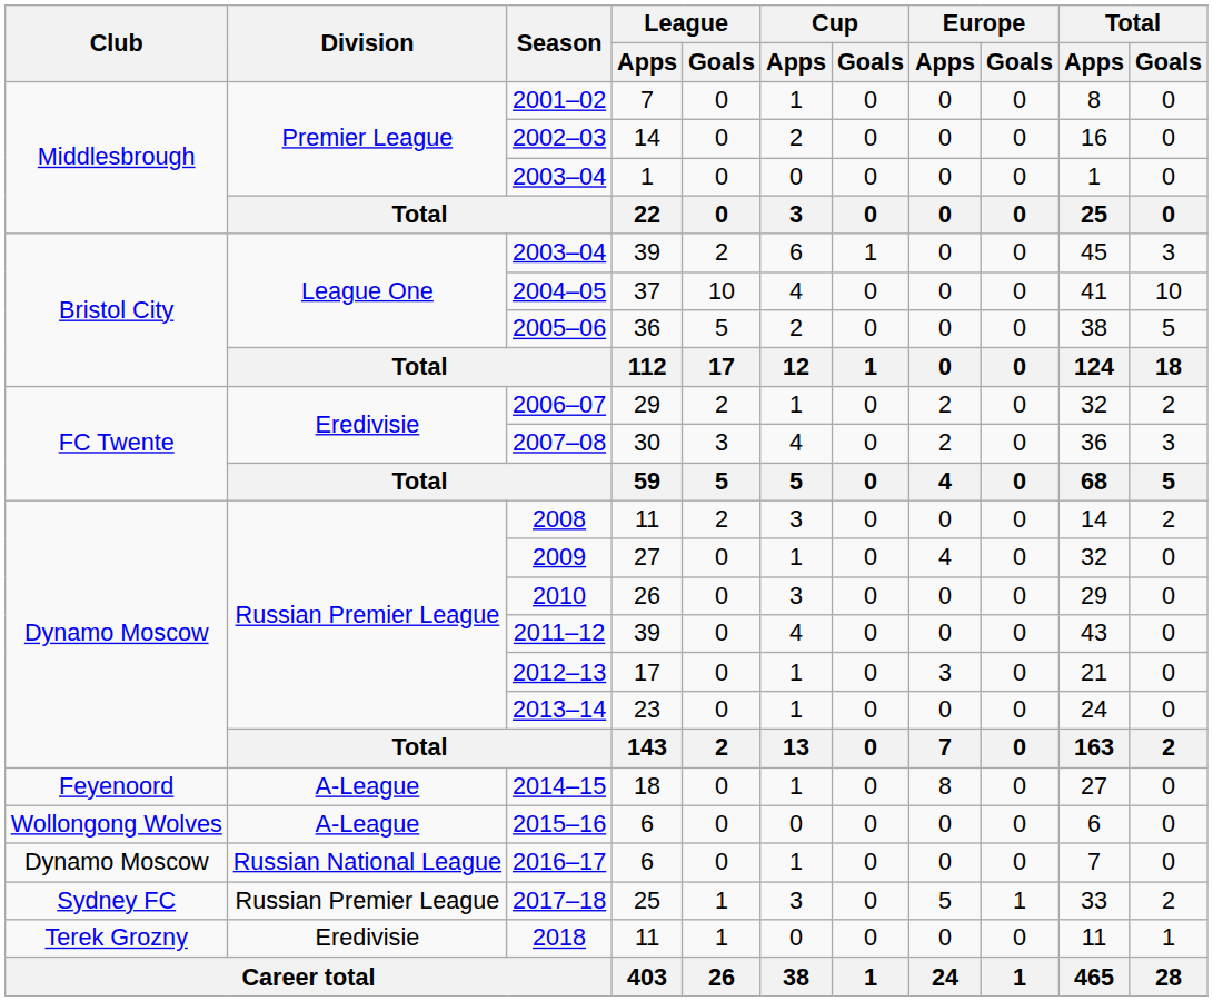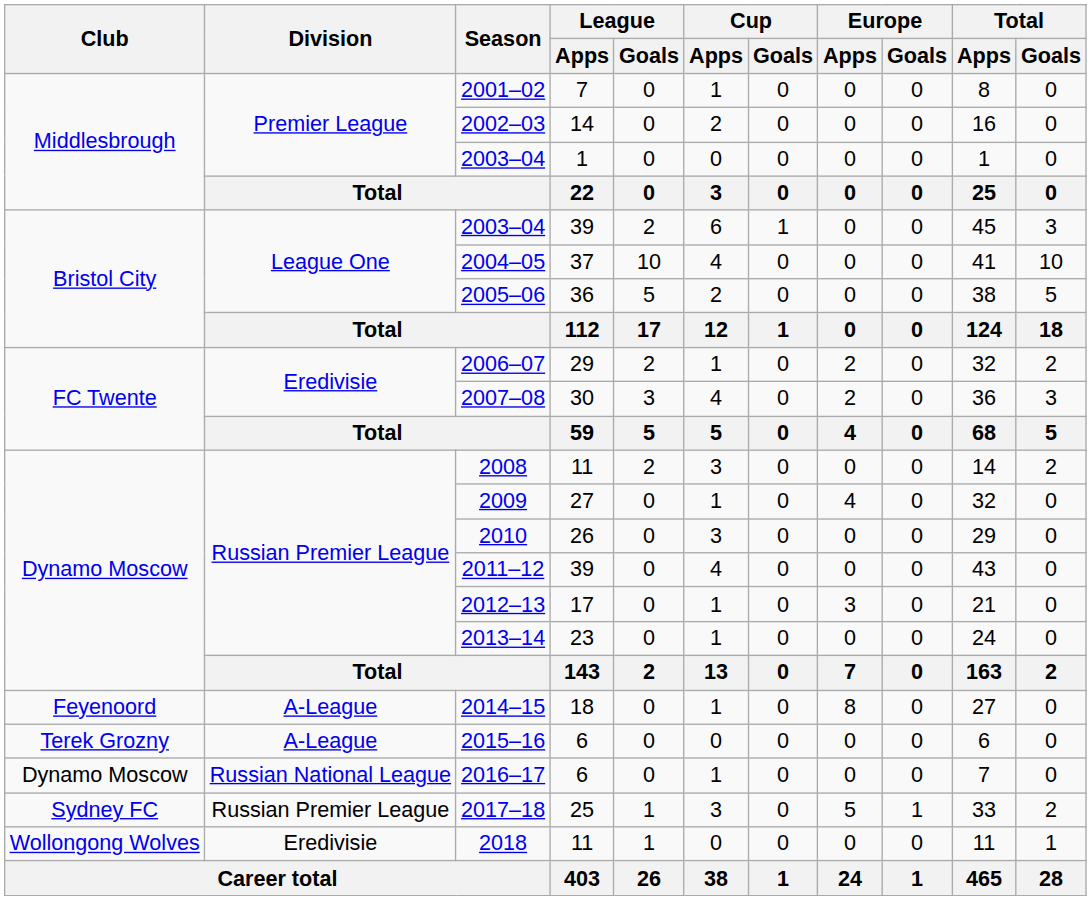 <table class="wikitable" border="1" style="text-align: center;">
 <tr>
 <th rowspan="2">Club</th>
 <th rowspan="2">Division</th>
 <th rowspan="2">Season</th>
 <th colspan="2">League</th>
 <th colspan="2">Cup</th>
 <th colspan="2">Europe</th>
 <th colspan="2">Total</th>
 </tr>
 <tr>
 <th>Apps</th>
 <th>Goals</th>
 <th>Apps</th>
 <th>Goals</th>
 <th>Apps</th>
 <th>Goals</th>
 <th>Apps</th>
 <th>Goals</th>
 </tr>
 <tr>
 <td rowspan="4"><a href='#'>Middlesbrough</a></td>
 <td rowspan="3"><a href='#'>Premier League</a></td>
 <td><a href='#'>2001–02</a></td>
 <td>7</td>
 <td>0</td>
 <td>1</td>
 <td>0</td>
 <td>0</td>
 <td>0</td>
 <td>8</td>
 <td>0</td>
 </tr>
 <tr>
 <td><a href='#'>2002–03</a></td>
 <td>14</td>
 <td>0</td>
 <td>2</td>
 <td>0</td>
 <td>0</td>
 <td>0</td>
 <td>16</td>
 <td>0</td>
 </tr>
 <tr>
 <td><a href='#'>2003–04</a></td>
 <td>1</td>
 <td>0</td>
 <td>0</td>
 <td>0</td>
 <td>0</td>
 <td>0</td>
 <td>1</td>
 <td>0</td>
 </tr>
 <tr>
 <th colspan="2">Total</th>
 <th>22</th>
 <th>0</th>
 <th>3</th>
 <th>0</th>
 <th>0</th>
 <th>0</th>
 <th>25</th>
 <th>0</th>
 </tr>
 <tr>
 <td rowspan="4"><a href='#'>Bristol City</a></td>
 <td rowspan="3"><a href='#'>League One</a></td>
 <td><a href='#'>2003–04</a></td>
 <td>39</td>
 <td>2</td>
 <td>6</td>
 <td>1</td>
 <td>0</td>
 <td>0</td>
 <td>45</td>
 <td>3</td>
 </tr>
 <tr>
 <td><a href='#'>2004–05</a></td>
 <td>37</td>
 <td>10</td>
 <td>4</td>
 <td>0</td>
 <td>0</td>
 <td>0</td>
 <td>41</td>
 <td>10</td>
 </tr>
 <tr>
 <td><a href='#'>2005–06</a></td>
 <td>36</td>
 <td>5</td>
 <td>2</td>
 <td>0</td>
 <td>0</td>
 <td>0</td>
 <td>38</td>
 <td>5</td>
 </tr>
 <tr>
 <th colspan="2">Total</th>
 <th>112</th>
 <th>17</th>
 <th>12</th>
 <th>1</th>
 <th>0</th>
 <th>0</th>
 <th>124</th>
 <th>18</th>
 </tr>
 <tr>
 <td rowspan="3"><a href='#'>FC Twente</a></td>
 <td rowspan="2"><a href='#'>Eredivisie</a></td>
 <td><a href='#'>2006–07</a></td>
 <td>29</td>
 <td>2</td>
 <td>1</td>
 <td>0</td>
 <td>2</td>
 <td>0</td>
 <td>32</td>
 <td>2</td>
 </tr>
 <tr>
 <td><a href='#'>2007–08</a></td>
 <td>30</td>
 <td>3</td>
 <td>4</td>
 <td>0</td>
 <td>2</td>
 <td>0</td>
 <td>36</td>
 <td>3</td>
 </tr>
 <tr>
 <th colspan="2">Total</th>
 <th>59</th>
 <th>5</th>
 <th>5</th>
 <th>0</th>
 <th>4</th>
 <th>0</th>
 <th>68</th>
 <th>5</th>
 </tr>
 <tr>
 <td rowspan="7"><a href='#'>Dynamo Moscow</a></td>
 <td rowspan="6"><a href='#'>Russian Premier League</a></td>
 <td><a href='#'>2008</a></td>
 <td>11</td>
 <td>2</td>
 <td>3</td>
 <td>0</td>
 <td>0</td>
 <td>0</td>
 <td>14</td>
 <td>2</td>
 </tr>
 <tr>
 <td><a href='#'>2009</a></td>
 <td>27</td>
 <td>0</td>
 <td>1</td>
 <td>0</td>
 <td>4</td>
 <td>0</td>
 <td>32</td>
 <td>0</td>
 </tr>
 <tr>
 <td><a href='#'>2010</a></td>
 <td>26</td>
 <td>0</td>
 <td>3</td>
 <td>0</td>
 <td>0</td>
 <td>0</td>
 <td>29</td>
 <td>0</td>
 </tr>
 <tr>
 <td><a href='#'>2011–12</a></td>
 <td>39</td>
 <td>0</td>
 <td>4</td>
 <td>0</td>
 <td>0</td>
 <td>0</td>
 <td>43</td>
 <td>0</td>
 </tr>
 <tr>
 <td><a href='#'>2012–13</a></td>
 <td>17</td>
 <td>0</td>
 <td>1</td>
 <td>0</td>
 <td>3</td>
 <td>0</td>
 <td>21</td>
 <td>0</td>
 </tr>
 <tr>
 <td><a href='#'>2013–14</a></td>
 <td>23</td>
 <td>0</td>
 <td>1</td>
 <td>0</td>
 <td>0</td>
 <td>0</td>
 <td>24</td>
 <td>0</td>
 </tr>
 <tr>
 <th colspan="2">Total</th>
 <th>143</th>
 <th>2</th>
 <th>13</th>
 <th>0</th>
 <th>7</th>
 <th>0</th>
 <th>163</th>
 <th>2</th>
 </tr>
 <tr>
 <td><a href='#'>Feyenoord</a></td>
 <td><a href='#'>A-League</a></td>
 <td><a href='#'>2014–15</a></td>
 <td>18</td>
 <td>0</td>
 <td>1</td>
 <td>0</td>
 <td>8</td>
 <td>0</td>
 <td>27</td>
 <td>0</td>
 </tr>
 <tr>
-<td><a href='#'>Wollongong Wolves</a></td>
+<td><a href='#'>Terek Grozny</a></td>
 <td><a href='#'>A-League</a></td>
 <td><a href='#'>2015–16</a></td>
 <td>6</td>
 <td>0</td>
 <td>0</td>
 <td>0</td>
 <td>0</td>
 <td>0</td>
 <td>6</td>
 <td>0</td>
 </tr>
 <tr>
 <td>Dynamo Moscow</td>
 <td><a href='#'>Russian National League</a></td>
 <td><a href='#'>2016–17</a></td>
 <td>6</td>
 <td>0</td>
 <td>1</td>
 <td>0</td>
 <td>0</td>
 <td>0</td>
 <td>7</td>
 <td>0</td>
 </tr>
 <tr>
 <td><a href='#'>Sydney FC</a></td>
 <td>Russian Premier League</td>
 <td><a href='#'>2017–18</a></td>
 <td>25</td>
 <td>1</td>
 <td>3</td>
 <td>0</td>
 <td>5</td>
 <td>1</td>
 <td>33</td>
 <td>2</td>
 </tr>
 <tr>
-<td><a href='#'>Terek Grozny</a></td>
+<td><a href='#'>Wollongong Wolves</a></td>
 <td>Eredivisie</td>
 <td><a href='#'>2018</a></td>
 <td>11</td>
 <td>1</td>
 <td>0</td>
 <td>0</td>
 <td>0</td>
 <td>0</td>
 <td>11</td>
 <td>1</td>
 </tr>
 <tr>
 <th colspan="3">Career total</th>
 <th>403</th>
 <th>26</th>
 <th>38</th>
 <th>1</th>
 <th>24</th>
 <th>1</th>
 <th>465</th>
 <th>28</th>
 </tr>
 </table>
